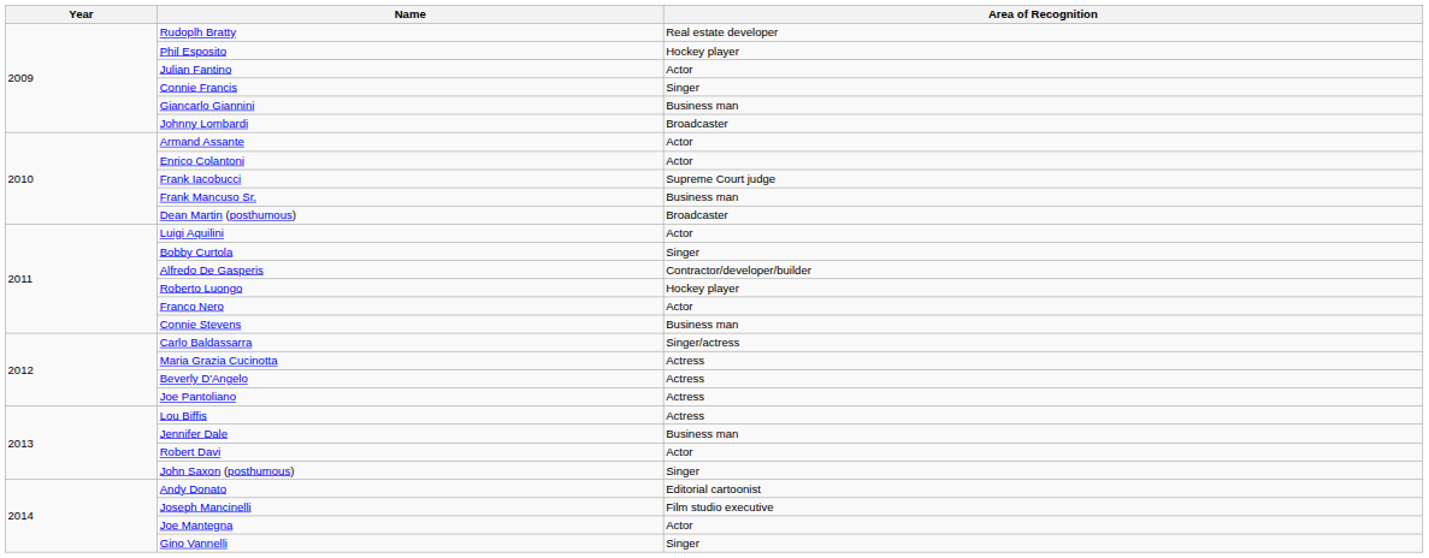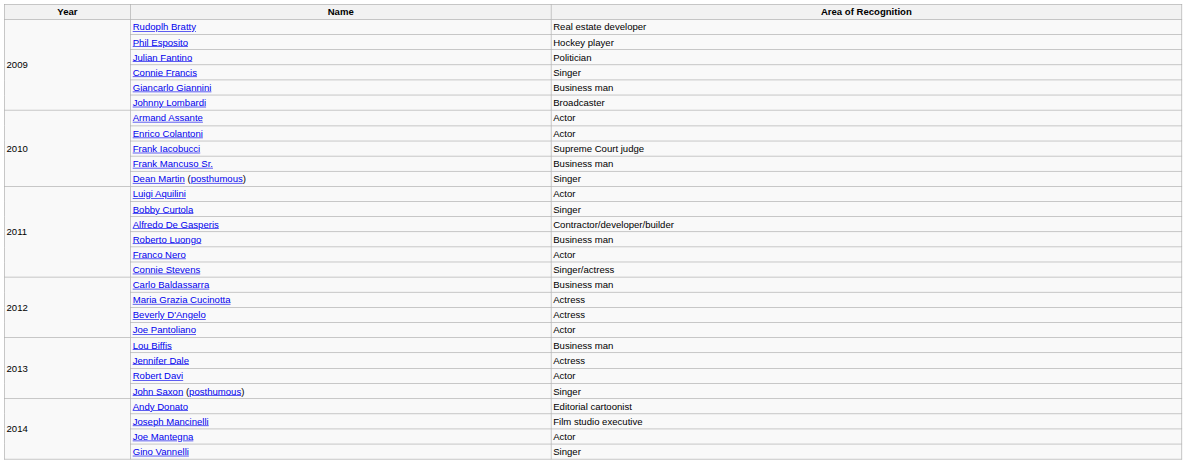 <table class="wikitable sortable" style="font-size: 95%">
 <tr>
 <th width=3%>Year</th>
 <th width=10%>Name</th>
 <th width=15%>Area of Recognition</th>
 </tr>
 <tr>
 <td rowspan=6>2009</td>
 <td><a href='#'>Rudoplh Bratty</a></td>
 <td>Real estate developer</td>
 </tr>
 <tr>
 <td><a href='#'>Phil Esposito</a></td>
 <td>Hockey player</td>
 </tr>
 <tr>
 <td><a href='#'>Julian Fantino</a></td>
-<td>Actor</td>
+<td>Politician</td>
 </tr>
 <tr>
 <td><a href='#'>Connie Francis</a></td>
 <td>Singer</td>
 </tr>
 <tr>
 <td><a href='#'>Giancarlo Giannini</a></td>
 <td>Business man</td>
 </tr>
 <tr>
 <td><a href='#'>Johnny Lombardi</a></td>
 <td>Broadcaster</td>
 </tr>
 <tr>
 <td rowspan=5>2010</td>
 <td><a href='#'>Armand Assante</a></td>
 <td>Actor</td>
 </tr>
 <tr>
 <td><a href='#'>Enrico Colantoni</a></td>
 <td>Actor</td>
 </tr>
 <tr>
 <td><a href='#'>Frank Iacobucci</a></td>
 <td>Supreme Court judge</td>
 </tr>
 <tr>
 <td><a href='#'>Frank Mancuso Sr.</a></td>
 <td>Business man</td>
 </tr>
 <tr>
 <td><a href='#'>Dean Martin</a> (<a href='#'>posthumous</a>)</td>
-<td>Broadcaster</td>
+<td>Singer</td>
 </tr>
 <tr>
 <td rowspan=6>2011</td>
 <td><a href='#'>Luigi Aquilini</a></td>
 <td>Actor</td>
 </tr>
 <tr>
 <td><a href='#'>Bobby Curtola</a></td>
 <td>Singer</td>
 </tr>
 <tr>
 <td><a href='#'>Alfredo De Gasperis</a></td>
 <td>Contractor/developer/builder</td>
 </tr>
 <tr>
 <td><a href='#'>Roberto Luongo</a></td>
-<td>Hockey player</td>
+<td>Business man</td>
 </tr>
 <tr>
 <td><a href='#'>Franco Nero</a></td>
 <td>Actor</td>
 </tr>
 <tr>
 <td><a href='#'>Connie Stevens</a></td>
-<td>Business man</td>
+<td>Singer/actress</td>
 </tr>
 <tr>
 <td rowspan=4>2012</td>
 <td><a href='#'>Carlo Baldassarra</a></td>
-<td>Singer/actress</td>
+<td>Business man</td>
 </tr>
 <tr>
 <td><a href='#'>Maria Grazia Cucinotta</a></td>
 <td>Actress</td>
 </tr>
 <tr>
 <td><a href='#'>Beverly D'Angelo</a></td>
 <td>Actress</td>
 </tr>
 <tr>
 <td><a href='#'>Joe Pantoliano</a></td>
-<td>Actress</td>
+<td>Actor</td>
 </tr>
 <tr>
 <td rowspan=4>2013</td>
 <td><a href='#'>Lou Biffis</a></td>
-<td>Actress</td>
+<td>Business man</td>
 </tr>
 <tr>
 <td><a href='#'>Jennifer Dale</a></td>
-<td>Business man</td>
+<td>Actress</td>
 </tr>
 <tr>
 <td><a href='#'>Robert Davi</a></td>
 <td>Actor</td>
 </tr>
 <tr>
 <td><a href='#'>John Saxon</a> (<a href='#'>posthumous</a>)</td>
 <td>Singer</td>
 </tr>
 <tr>
 <td rowspan=4>2014</td>
 <td><a href='#'>Andy Donato</a></td>
 <td>Editorial cartoonist</td>
 </tr>
 <tr>
 <td><a href='#'>Joseph Mancinelli</a></td>
 <td>Film studio executive</td>
 </tr>
 <tr>
 <td><a href='#'>Joe Mantegna</a></td>
 <td>Actor</td>
 </tr>
 <tr>
 <td><a href='#'>Gino Vannelli</a></td>
 <td>Singer</td>
 </tr>
 </table>
